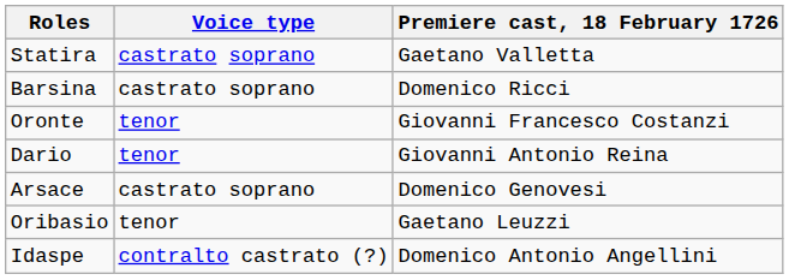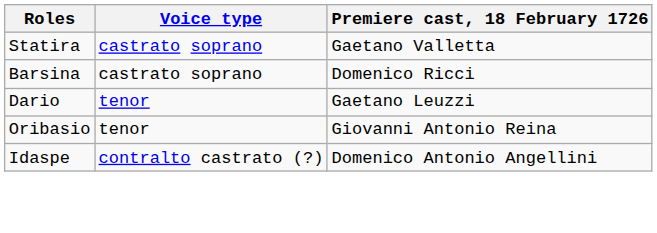 <table class="wikitable">
 <tr>
 <th>Roles</th>
 <th><a href='#'>Voice type</a></th>
 <th>Premiere cast, 18 February 1726</th>
 </tr>
 <tr>
 <td>Statira</td>
 <td><a href='#'>castrato</a> <a href='#'>soprano</a></td>
 <td>Gaetano Valletta</td>
 </tr>
 <tr>
 <td>Barsina</td>
 <td>castrato soprano</td>
 <td>Domenico Ricci</td>
 </tr>
 <tr>
-<td>Oronte</td>
-<td><a href='#'>tenor</a></td>
-<td>Giovanni Francesco Costanzi</td>
-</tr>
-<tr>
 <td>Dario</td>
 <td><a href='#'>tenor</a></td>
-<td>Giovanni Antonio Reina</td>
-</tr>
-<tr>
-<td>Arsace</td>
-<td>castrato soprano</td>
-<td>Domenico Genovesi</td>
+<td>Gaetano Leuzzi</td>
 </tr>
 <tr>
 <td>Oribasio</td>
 <td>tenor</td>
-<td>Gaetano Leuzzi</td>
+<td>Giovanni Antonio Reina</td>
 </tr>
 <tr>
 <td>Idaspe</td>
 <td><a href='#'>contralto</a> castrato (?)</td>
 <td>Domenico Antonio Angellini</td>
 </tr>
 </table>
